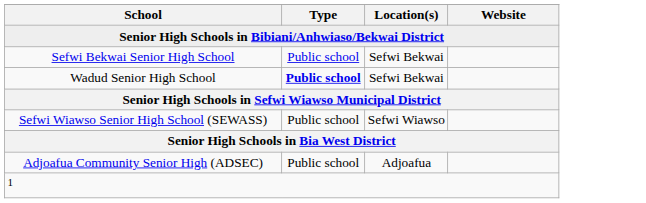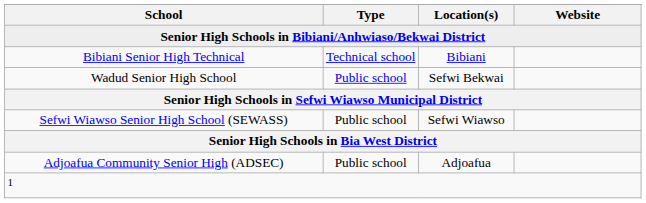 <table class="wikitable sortable">
 <tr>
 </tr>
 <tr>
 <th style="width:50%;" class="unsortable">School</th>
 <th style="width:15%;" class="unsortable">Type</th>
 <th style="width:15%;" class="unsortable">Location(s)</th>
 <th style="width:20%;" class="unsortable">Website</th>
 </tr>
 <tr style=" background:#eee;">
 <td style="text-align:center;" colspan=4><strong>Senior High Schools in <a href='#'>Bibiani/Anhwiaso/Bekwai District</a></strong></td>
 </tr>
 <tr>
-<td align=center><a href='#'>Sefwi Bekwai Senior High School</a> </td>
-<td align=center><a href='#'>Public school</a></td>
-<td align=center>Sefwi Bekwai</td>
-<td align=center></td>
+<td align=center><a href='#'>Bibiani Senior High Technical</a></td>
+<td align=center><a href='#'>Technical school</a></td>
+<td align=center><a href='#'>Bibiani</a></td>
+<td></td>
 </tr>
 <tr>
 <td align=center>Wadud Senior High School </td>
-<td align=center><strong><a href='#'>Public school</a></strong></td>
+<td align=center><a href='#'>Public school</a></td>
 <td align=center>Sefwi Bekwai</td>
 <td></td>
 </tr>
 <tr>
 <th colspan="4"><strong>Senior High Schools in <a href='#'>Sefwi Wiawso Municipal District</a></strong></th>
 </tr>
 <tr>
 <td align=center><a href='#'>Sefwi Wiawso Senior High School</a> (SEWASS)</td>
 <td align=center>Public school</td>
 <td align=center>Sefwi Wiawso</td>
 <td></td>
 </tr>
 <tr>
 <th colspan="4"><strong>Senior High Schools in <a href='#'>Bia West District</a></strong></th>
 </tr>
 <tr>
 <td align=center><a href='#'>Adjoafua Community Senior High</a> (ADSEC)</td>
 <td align=center>Public school</td>
 <td align=center>Adjoafua</td>
 <td></td>
 </tr>
 <tr>
 <td colspan=4><span></span><sup>1</sup></td>
 </tr>
 </table>
